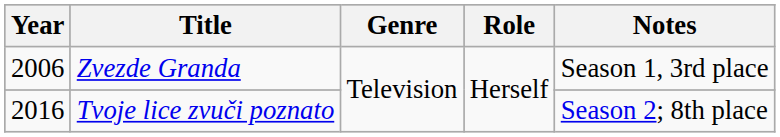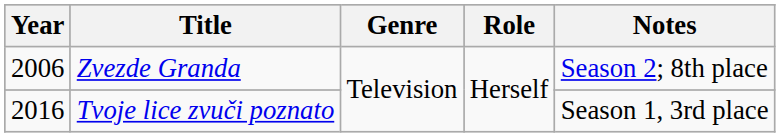 <table class="wikitable">
 <tr>
 <th>Year</th>
 <th>Title</th>
 <th>Genre</th>
 <th>Role</th>
 <th>Notes</th>
 </tr>
 <tr>
 <td>2006</td>
 <td><em><a href='#'>Zvezde Granda</a></em></td>
 <td rowspan="2">Television</td>
 <td rowspan="2">Herself</td>
-<td>Season 1, 3rd place</td>
+<td><a href='#'>Season 2</a>; 8th place</td>
 </tr>
 <tr>
 <td>2016</td>
 <td><em><a href='#'>Tvoje lice zvuči poznato</a></em></td>
-<td><a href='#'>Season 2</a>; 8th place</td>
+<td>Season 1, 3rd place</td>
 </tr>
 </table>
